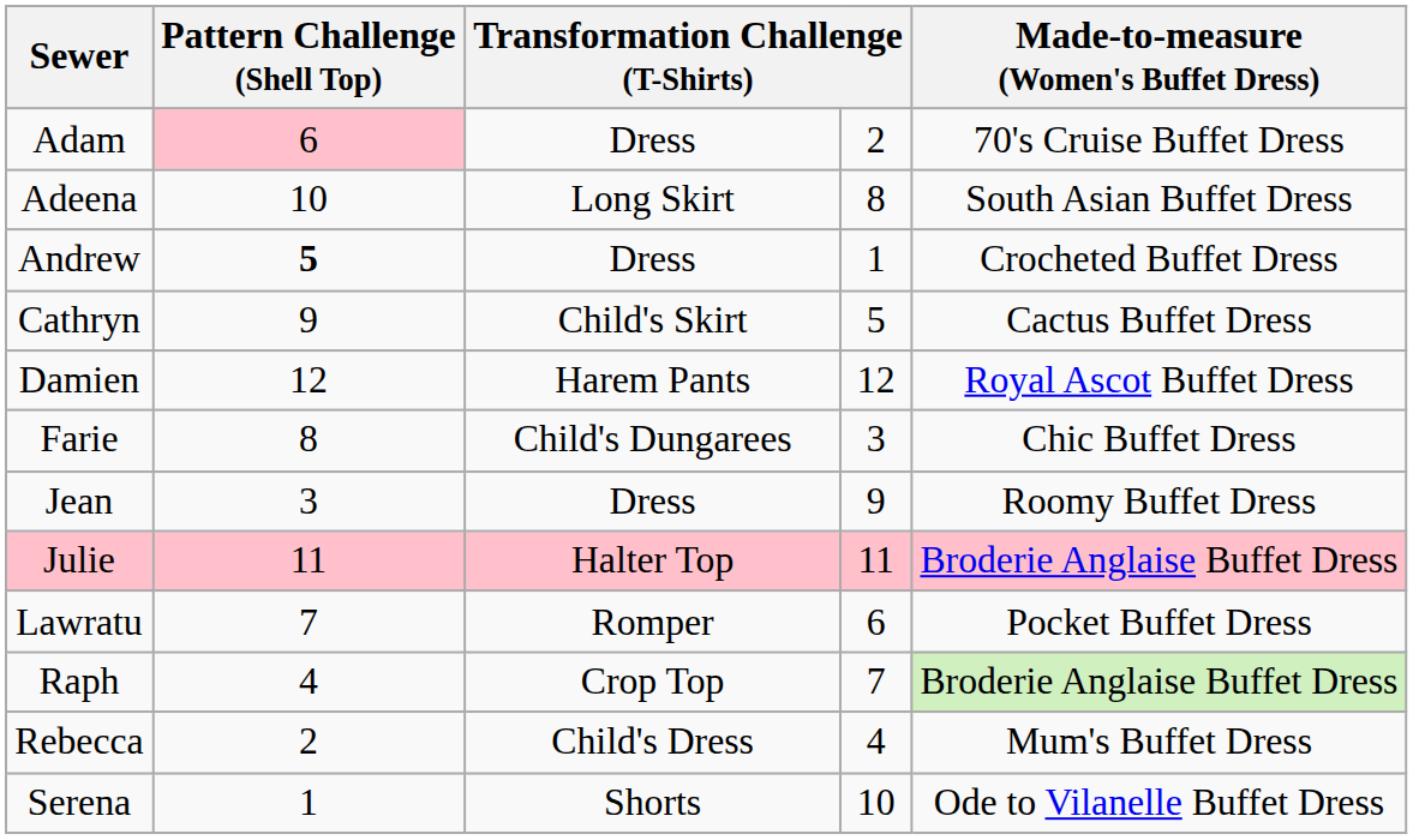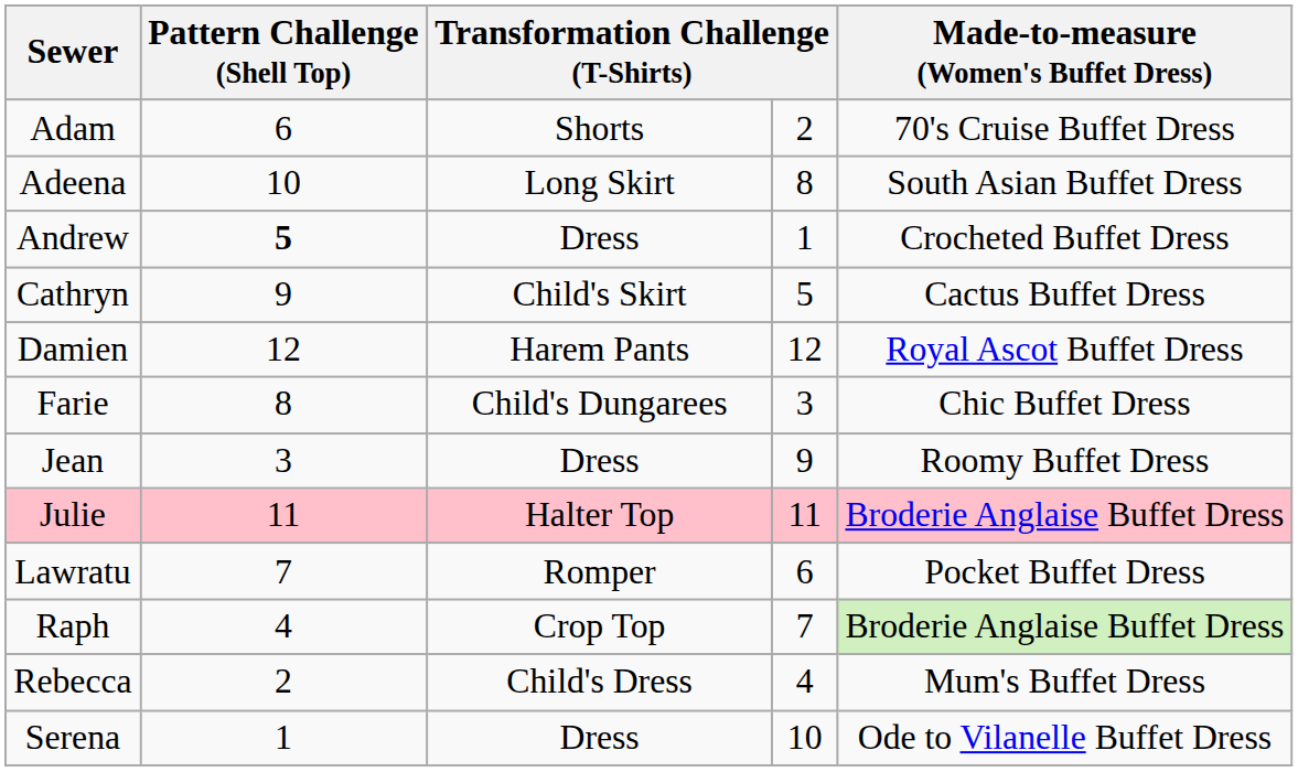 <table class="wikitable" style="text-align:center;">
 <tr>
 <th>Sewer</th>
 <th>Pattern Challenge<br><small>(Shell Top)</small></th>
 <th colspan="2">Transformation Challenge<br><small>(T-Shirts)</small></th>
 <th>Made-to-measure<br><small>(Women's Buffet Dress)</small></th>
 </tr>
 <tr>
 <td>Adam</td>
-<td style="background: pink;">6</td>
-<td>Dress</td>
+<td>6</td>
+<td>Shorts</td>
 <td>2</td>
 <td>70's Cruise Buffet Dress</td>
 </tr>
 <tr>
 <td>Adeena</td>
 <td>10</td>
 <td>Long Skirt</td>
 <td>8</td>
 <td>South Asian Buffet Dress</td>
 </tr>
 <tr>
 <td>Andrew</td>
 <td><strong>5</strong></td>
 <td>Dress</td>
 <td>1</td>
 <td>Crocheted Buffet Dress</td>
 </tr>
 <tr>
 <td>Cathryn</td>
 <td>9</td>
 <td>Child's Skirt</td>
 <td>5</td>
 <td>Cactus Buffet Dress</td>
 </tr>
 <tr>
 <td>Damien</td>
 <td>12</td>
 <td>Harem Pants</td>
 <td>12</td>
 <td><a href='#'>Royal Ascot</a> Buffet Dress</td>
 </tr>
 <tr>
 <td>Farie</td>
 <td>8</td>
 <td>Child's Dungarees</td>
 <td>3</td>
 <td>Chic Buffet Dress</td>
 </tr>
 <tr>
 <td>Jean</td>
 <td>3</td>
 <td>Dress</td>
 <td>9</td>
 <td>Roomy Buffet Dress</td>
 </tr>
 <tr style="background:pink">
 <td>Julie</td>
 <td>11</td>
 <td>Halter Top</td>
 <td>11</td>
 <td><a href='#'>Broderie Anglaise</a> Buffet Dress</td>
 </tr>
 <tr>
 <td>Lawratu</td>
 <td>7</td>
 <td>Romper</td>
 <td>6</td>
 <td>Pocket Buffet Dress</td>
 </tr>
 <tr>
 <td>Raph</td>
 <td>4</td>
 <td>Crop Top</td>
 <td>7</td>
 <td style="background:#d0f0c0">Broderie Anglaise Buffet Dress</td>
 </tr>
 <tr>
 <td>Rebecca</td>
 <td>2</td>
 <td>Child's Dress</td>
 <td>4</td>
 <td>Mum's Buffet Dress</td>
 </tr>
 <tr>
 <td>Serena</td>
 <td>1</td>
-<td>Shorts</td>
+<td>Dress</td>
 <td>10</td>
 <td>Ode to <a href='#'>Vilanelle</a> Buffet Dress</td>
 </tr>
 </table>
